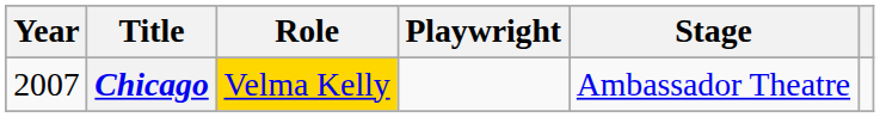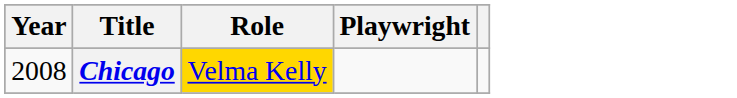 <table class="wikitable sortable plainrowheaders">
 <tr>
 <th scope="col">Year</th>
 <th scope="col">Title</th>
 <th scope="col">Role</th>
 <th scope="col">Playwright</th>
-<th scope="col">Stage</th>
 <th scope="col" class="unsortable"></th>
 </tr>
 <tr>
-<td>2007</td>
+<td>2008</td>
 <th scope="row"><em><a href='#'>Chicago</a></em></th>
 <td style="background: gold;"><a href='#'>Velma Kelly</a></td>
 <td></td>
-<td><a href='#'>Ambassador Theatre</a></td>
 <td style="text-align: center;"></td>
 </tr>
 </table>
